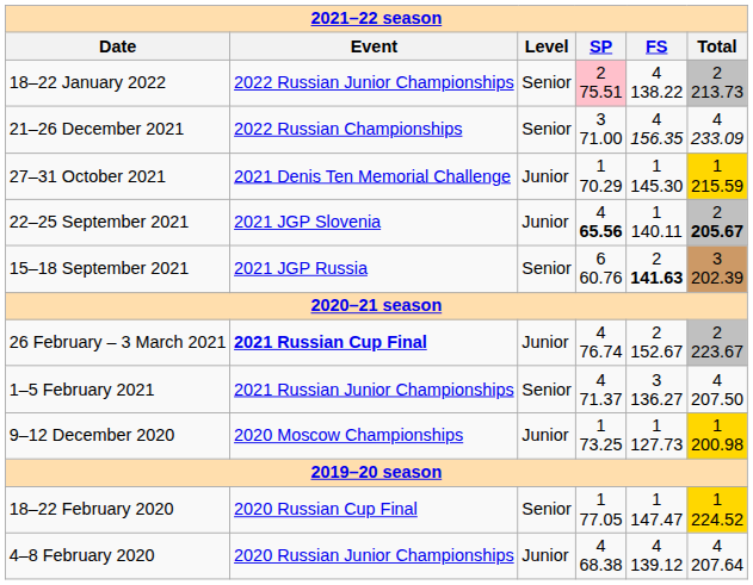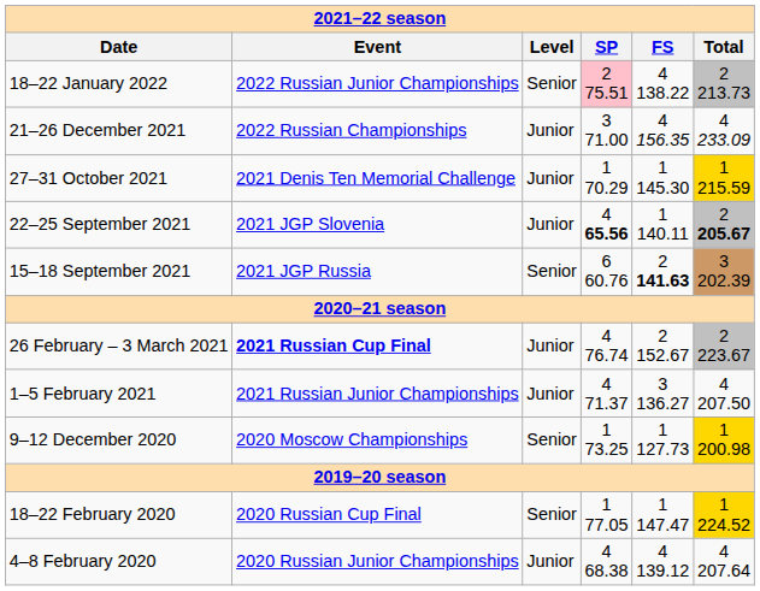 <table class="wikitable">
 <tr>
 <td style="background-color: #ffdead; " colspan=6 align=center><a href='#'><strong>2021–22 season</strong></a></td>
 </tr>
 <tr>
 <th>Date</th>
 <th>Event</th>
 <th>Level</th>
 <th><a href='#'>SP</a></th>
 <th><a href='#'>FS</a></th>
 <th>Total</th>
 </tr>
 <tr>
 <td>18–22 January 2022</td>
 <td><a href='#'>2022 Russian Junior Championships</a></td>
 <td>Senior</td>
 <td align=center style="background: pink;">2 <br> 75.51</td>
 <td align=center>4 <br> 138.22</td>
 <td align=center bgcolor=silver>2 <br> 213.73</td>
 </tr>
 <tr>
 <td>21–26 December 2021</td>
 <td><a href='#'>2022 Russian Championships</a></td>
-<td>Senior</td>
+<td>Junior</td>
 <td align=center>3 <br> 71.00</td>
 <td align=center>4 <br> <em>156.35</em></td>
 <td align=center>4 <br> <em>233.09</em></td>
 </tr>
 <tr>
 <td>27–31 October 2021</td>
 <td><a href='#'>2021 Denis Ten Memorial Challenge</a></td>
 <td>Junior</td>
 <td align=center>1 <br> 70.29</td>
 <td align=center>1 <br> 145.30</td>
 <td align=center bgcolor=gold>1 <br> 215.59</td>
 </tr>
 <tr>
 <td>22–25 September 2021</td>
 <td><a href='#'>2021 JGP Slovenia</a></td>
 <td>Junior</td>
 <td align=center>4 <br> <strong>65.56</strong></td>
 <td align=center>1 <br> 140.11</td>
 <td align=center bgcolor=silver>2 <br> <strong>205.67</strong></td>
 </tr>
 <tr>
 <td>15–18 September 2021</td>
 <td><a href='#'>2021 JGP Russia</a></td>
 <td>Senior</td>
 <td align=center>6 <br> 60.76</td>
 <td align=center>2 <br> <strong>141.63</strong></td>
 <td align=center bgcolor=cc9966>3 <br> 202.39</td>
 </tr>
 <tr>
 <td style="background-color: #ffdead; " colspan=6 align=center><a href='#'><strong>2020–21 season</strong></a></td>
 </tr>
 <tr>
 <td>26 February – 3 March 2021</td>
 <td><strong><a href='#'>2021 Russian Cup Final</a></strong></td>
 <td>Junior</td>
 <td align=center>4 <br> 76.74</td>
 <td align=center>2 <br> 152.67</td>
 <td align=center bgcolor=silver>2 <br> 223.67</td>
 </tr>
 <tr>
 <td>1–5 February 2021</td>
 <td><a href='#'>2021 Russian Junior Championships</a></td>
-<td>Senior</td>
+<td>Junior</td>
 <td align=center>4 <br> 71.37</td>
 <td align=center>3 <br> 136.27</td>
 <td align=center>4 <br> 207.50</td>
 </tr>
 <tr>
 <td>9–12 December 2020</td>
 <td><a href='#'>2020 Moscow Championships</a></td>
-<td>Junior</td>
+<td>Senior</td>
 <td align=center>1 <br> 73.25</td>
 <td align=center>1 <br> 127.73</td>
 <td align=center bgcolor=gold>1 <br> 200.98</td>
 </tr>
 <tr>
 <td style="background-color: #ffdead; " colspan=6 align=center><a href='#'><strong>2019–20 season</strong></a></td>
 </tr>
 <tr>
 <td>18–22 February 2020</td>
 <td><a href='#'>2020 Russian Cup Final</a></td>
 <td>Senior</td>
 <td align=center>1 <br> 77.05</td>
 <td align=center>1 <br> 147.47</td>
 <td align=center bgcolor=gold>1 <br> 224.52</td>
 </tr>
 <tr>
 <td>4–8 February 2020</td>
 <td><a href='#'>2020 Russian Junior Championships</a></td>
 <td>Junior</td>
 <td align=center>4 <br> 68.38</td>
 <td align=center>4 <br> 139.12</td>
 <td align=center>4 <br> 207.64</td>
 </tr>
 </table>
